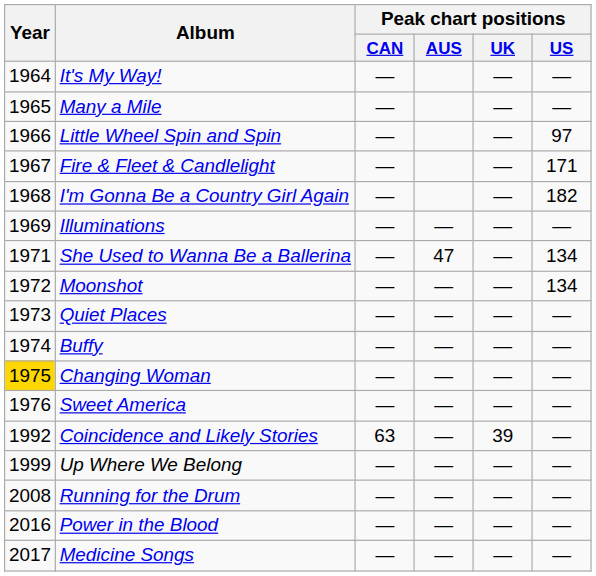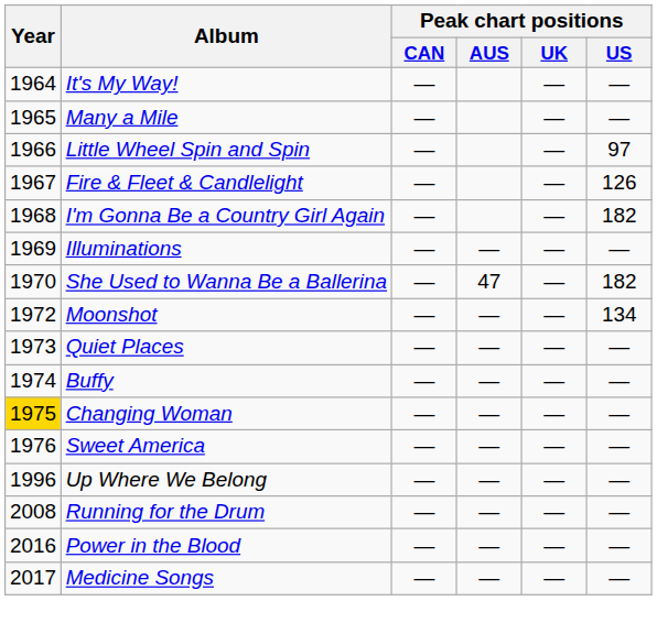 <table class="wikitable">
 <tr>
 <th scope="col" rowspan="2">Year</th>
 <th scope="col" rowspan="2">Album</th>
 <th scope="col" colspan="4">Peak chart positions</th>
 </tr>
 <tr>
 <th scope="col" style="width:3em;font-size:90%"><a href='#'>CAN</a><br></th>
 <th scope="col" style="width:3em;font-size:90%"><a href='#'>AUS</a><br></th>
 <th scope="col" style="width:3em;font-size:90%"><a href='#'>UK</a><br></th>
 <th scope="col" style="width:3em;font-size:90%"><a href='#'>US</a><br></th>
 </tr>
 <tr>
 <td>1964</td>
 <td><em><a href='#'>It's My Way!</a></em></td>
 <td style="text-align:center;">—</td>
 <td></td>
 <td style="text-align:center;">—</td>
 <td style="text-align:center;">—</td>
 </tr>
 <tr>
 <td>1965</td>
 <td><em><a href='#'>Many a Mile</a></em></td>
 <td style="text-align:center;">—</td>
 <td></td>
 <td style="text-align:center;">—</td>
 <td style="text-align:center;">—</td>
 </tr>
 <tr>
 <td>1966</td>
 <td><em><a href='#'>Little Wheel Spin and Spin</a></em></td>
 <td style="text-align:center;">—</td>
 <td></td>
 <td style="text-align:center;">—</td>
 <td style="text-align:center;">97</td>
 </tr>
 <tr>
 <td>1967</td>
 <td><em><a href='#'>Fire & Fleet & Candlelight</a></em></td>
 <td style="text-align:center;">—</td>
 <td></td>
 <td style="text-align:center;">—</td>
-<td style="text-align:center;">171</td>
+<td style="text-align:center;">126</td>
 </tr>
 <tr>
 <td>1968</td>
 <td><em><a href='#'>I'm Gonna Be a Country Girl Again</a></em></td>
 <td style="text-align:center;">—</td>
 <td></td>
 <td style="text-align:center;">—</td>
 <td style="text-align:center;">182</td>
 </tr>
 <tr>
 <td>1969</td>
 <td><em><a href='#'>Illuminations</a></em></td>
 <td style="text-align:center;">—</td>
 <td style="text-align:center;">—</td>
 <td style="text-align:center;">—</td>
 <td style="text-align:center;">—</td>
 </tr>
 <tr>
-<td>1971</td>
+<td>1970</td>
 <td><em><a href='#'>She Used to Wanna Be a Ballerina</a></em></td>
 <td style="text-align:center;">—</td>
 <td style="text-align:center;">47</td>
 <td style="text-align:center;">—</td>
-<td style="text-align:center;">134</td>
+<td style="text-align:center;">182</td>
 </tr>
 <tr>
 <td>1972</td>
 <td><em><a href='#'>Moonshot</a></em></td>
 <td style="text-align:center;">—</td>
 <td style="text-align:center;">—</td>
 <td style="text-align:center;">—</td>
 <td style="text-align:center;">134</td>
 </tr>
 <tr>
 <td>1973</td>
 <td><em><a href='#'>Quiet Places</a></em></td>
 <td style="text-align:center;">—</td>
 <td style="text-align:center;">—</td>
 <td style="text-align:center;">—</td>
 <td style="text-align:center;">—</td>
 </tr>
 <tr>
 <td>1974</td>
 <td><em><a href='#'>Buffy</a></em></td>
 <td style="text-align:center;">—</td>
 <td style="text-align:center;">—</td>
 <td style="text-align:center;">—</td>
 <td style="text-align:center;">—</td>
 </tr>
 <tr>
 <td style="background: gold;">1975</td>
 <td><em><a href='#'>Changing Woman</a></em></td>
 <td style="text-align:center;">—</td>
 <td style="text-align:center;">—</td>
 <td style="text-align:center;">—</td>
 <td style="text-align:center;">—</td>
 </tr>
 <tr>
 <td>1976</td>
 <td><em><a href='#'>Sweet America</a></em></td>
 <td style="text-align:center;">—</td>
 <td style="text-align:center;">—</td>
 <td style="text-align:center;">—</td>
 <td style="text-align:center;">—</td>
 </tr>
 <tr>
-<td>1992</td>
-<td><em><a href='#'>Coincidence and Likely Stories</a></em></td>
-<td style="text-align:center;">63</td>
-<td style="text-align:center;">—</td>
-<td style="text-align:center;">39</td>
-<td style="text-align:center;">—</td>
-</tr>
-<tr>
-<td>1999</td>
+<td>1996</td>
 <td><em>Up Where We Belong</em></td>
 <td style="text-align:center;">—</td>
 <td style="text-align:center;">—</td>
 <td style="text-align:center;">—</td>
 <td style="text-align:center;">—</td>
 </tr>
 <tr>
 <td>2008</td>
 <td><em><a href='#'>Running for the Drum</a></em></td>
 <td style="text-align:center;">—</td>
 <td style="text-align:center;">—</td>
 <td style="text-align:center;">—</td>
 <td style="text-align:center;">—</td>
 </tr>
 <tr>
 <td>2016</td>
 <td><em><a href='#'>Power in the Blood</a></em></td>
 <td style="text-align:center;">—</td>
 <td style="text-align:center;">—</td>
 <td style="text-align:center;">—</td>
 <td style="text-align:center;">—</td>
 </tr>
 <tr>
 <td>2017</td>
 <td><em><a href='#'>Medicine Songs</a></em></td>
 <td style="text-align:center;">—</td>
 <td style="text-align:center;">—</td>
 <td style="text-align:center;">—</td>
 <td style="text-align:center;">—</td>
 </tr>
 </table>
